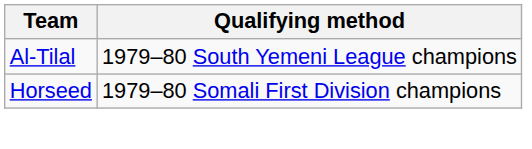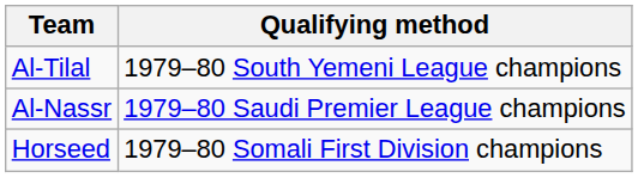 <table class="wikitable">
 <tr>
 <th>Team</th>
 <th>Qualifying method</th>
 </tr>
 <tr>
 <td> <a href='#'>Al-Tilal</a></td>
 <td>1979–80 <a href='#'>South Yemeni League</a> champions</td>
 </tr>
 <tr>
+<td> <a href='#'>Al-Nassr</a></td>
+<td><a href='#'>1979–80 Saudi Premier League</a> champions</td>
+</tr>
+<tr>
 <td> <a href='#'>Horseed</a></td>
 <td>1979–80 <a href='#'>Somali First Division</a> champions</td>
 </tr>
 </table>
